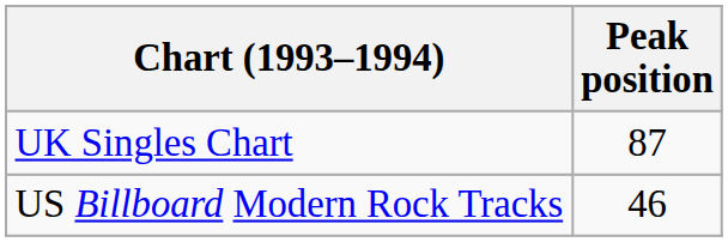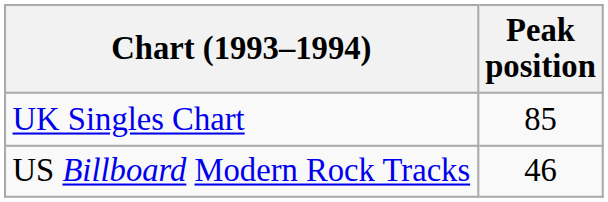 <table class="wikitable sortable">
 <tr>
 <th>Chart (1993–1994)</th>
 <th>Peak<br>position</th>
 </tr>
 <tr>
 <td><a href='#'>UK Singles Chart</a></td>
-<td style="text-align:center;">87</td>
+<td style="text-align:center;">85</td>
 </tr>
 <tr>
 <td>US <em><a href='#'>Billboard</a></em> <a href='#'>Modern Rock Tracks</a></td>
 <td style="text-align:center;">46</td>
 </tr>
 </table>
